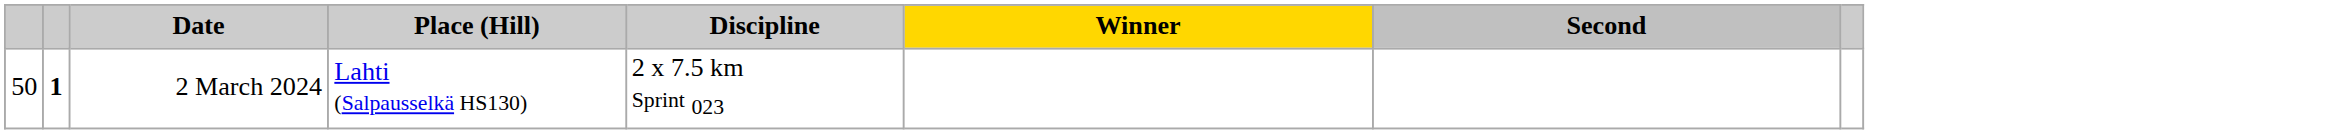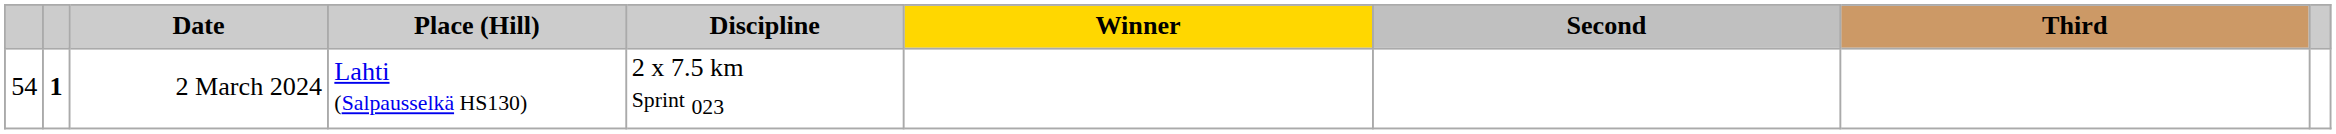 <table class="wikitable plainrowheaders" style="background:#fff; font-size:86%; line-height:16px; border:grey solid 1px; border-collapse:collapse;">
 <tr>
 <th scope="col" style="background:#ccc; width=10 px;"></th>
 <th scope="col" style="background:#ccc; width=10 px;"></th>
 <th scope="col" style="background:#ccc; width:130px;">Date</th>
 <th scope="col" style="background:#ccc; width:150px;">Place (Hill)</th>
 <th scope="col" style="background:#ccc; width:140px;">Discipline</th>
 <th scope="col" style="background:gold; width:240px;">Winner</th>
 <th scope="col" style="background:silver; width:240px;">Second</th>
+<th scope="col" style="background:#c96; width:240px;">Third</th>
 <th scope="col" style="background:#ccc; width:5px;"></th>
 </tr>
 <tr>
-<td align="center">50</td>
+<td align="center">54</td>
 <td align="center"><strong>1</strong></td>
 <td align="right">2 March 2024</td>
 <td> <a href='#'>Lahti</a><br><small>(<a href='#'>Salpausselkä</a> HS130)</small></td>
 <td>2 x 7.5 km <br><small>Sprint</small> <sub>023</sub></td>
 <td></td>
 <td></td>
 <td></td>
+<td></td>
 </tr>
 </table>
